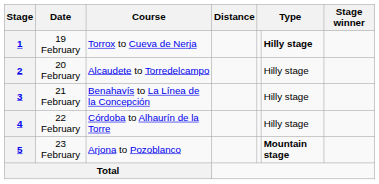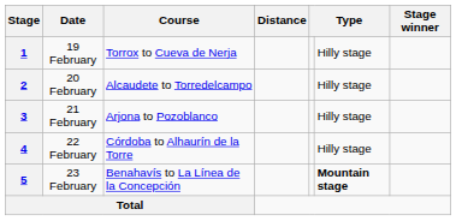 <table class="wikitable">
 <tr>
 <th scope="col">Stage</th>
 <th scope="col">Date</th>
 <th scope="col">Course</th>
 <th scope="col">Distance</th>
 <th scope="col" colspan="2">Type</th>
 <th scope="col">Stage winner</th>
 </tr>
 <tr>
 <th scope="row"><a href='#'>1</a></th>
 <td style="text-align:center;">19 February</td>
 <td><a href='#'>Torrox</a> to <a href='#'>Cueva de Nerja</a></td>
 <td style="text-align:center;"></td>
 <td></td>
-<td><strong>Hilly stage</strong></td>
+<td>Hilly stage</td>
 <td></td>
 </tr>
 <tr>
 <th scope="row"><a href='#'>2</a></th>
 <td style="text-align:center;">20 February</td>
 <td><a href='#'>Alcaudete</a> to <a href='#'>Torredelcampo</a></td>
 <td style="text-align:center;"></td>
 <td></td>
 <td>Hilly stage</td>
 <td></td>
 </tr>
 <tr>
 <th scope="row"><a href='#'>3</a></th>
 <td style="text-align:center;">21 February</td>
-<td><a href='#'>Benahavís</a> to <a href='#'>La Línea de la Concepción</a></td>
+<td><a href='#'>Arjona</a> to <a href='#'>Pozoblanco</a></td>
 <td style="text-align:center;"></td>
 <td></td>
 <td>Hilly stage</td>
 <td></td>
 </tr>
 <tr>
 <th scope="row"><a href='#'>4</a></th>
 <td style="text-align:center;">22 February</td>
 <td><a href='#'>Córdoba</a> to <a href='#'>Alhaurín de la Torre</a></td>
 <td style="text-align:center;"></td>
 <td></td>
 <td>Hilly stage</td>
 <td></td>
 </tr>
 <tr>
 <th scope="row"><a href='#'>5</a></th>
 <td style="text-align:center;">23 February</td>
-<td><a href='#'>Arjona</a> to <a href='#'>Pozoblanco</a></td>
+<td><a href='#'>Benahavís</a> to <a href='#'>La Línea de la Concepción</a></td>
 <td style="text-align:center;"></td>
 <td></td>
 <td><strong>Mountain stage</strong></td>
 <td></td>
 </tr>
 <tr>
 <th colspan="3">Total</th>
 <td colspan="4" style="text-align:center;"></td>
 </tr>
 </table>
